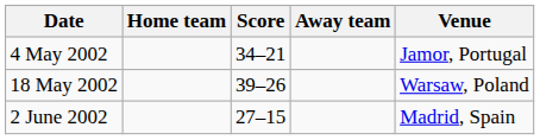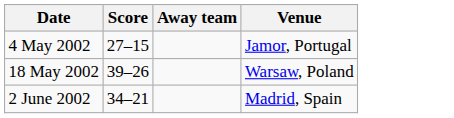 <table class="wikitable">
 <tr>
 <th>Date</th>
-<th>Home team</th>
 <th>Score</th>
 <th>Away team</th>
 <th>Venue</th>
 </tr>
 <tr>
 <td>4 May 2002</td>
-<td><strong></strong></td>
-<td>34–21</td>
+<td>27–15</td>
 <td></td>
 <td><a href='#'>Jamor</a>, Portugal</td>
 </tr>
 <tr>
 <td>18 May 2002</td>
-<td><strong></strong></td>
 <td>39–26</td>
 <td></td>
 <td><a href='#'>Warsaw</a>, Poland</td>
 </tr>
 <tr>
 <td>2 June 2002</td>
-<td><strong></strong></td>
-<td>27–15</td>
+<td>34–21</td>
 <td></td>
 <td><a href='#'>Madrid</a>, Spain</td>
 </tr>
 </table>
